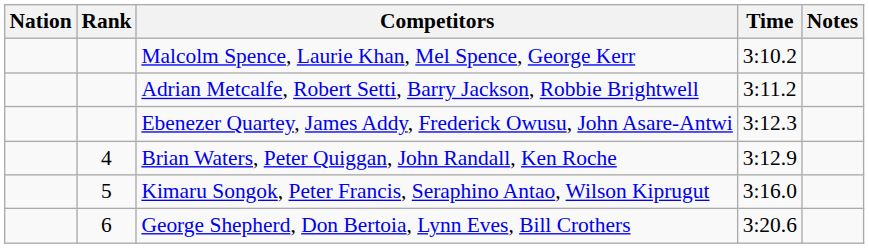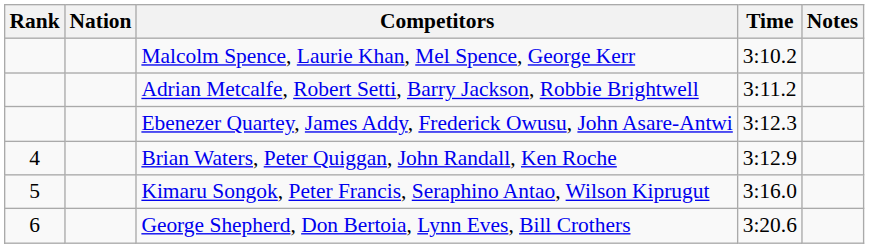 <table class="wikitable sortable" style="text-align:center">
 <tr>
+<th>Rank</th>
 <th>Nation</th>
-<th>Rank</th>
 <th>Competitors</th>
 <th>Time</th>
 <th>Notes</th>
 </tr>
 <tr>
+<td></td>
 <td align=left></td>
-<td></td>
 <td align=left><a href='#'>Malcolm Spence</a>, <a href='#'>Laurie Khan</a>, <a href='#'>Mel Spence</a>, <a href='#'>George Kerr</a></td>
 <td>3:10.2</td>
 <td></td>
 </tr>
 <tr>
+<td></td>
 <td align=left></td>
-<td></td>
 <td align=left><a href='#'>Adrian Metcalfe</a>, <a href='#'>Robert Setti</a>, <a href='#'>Barry Jackson</a>, <a href='#'>Robbie Brightwell</a></td>
 <td>3:11.2</td>
 <td></td>
 </tr>
 <tr>
+<td></td>
 <td align=left></td>
-<td></td>
 <td align=left><a href='#'>Ebenezer Quartey</a>, <a href='#'>James Addy</a>, <a href='#'>Frederick Owusu</a>, <a href='#'>John Asare-Antwi</a></td>
 <td>3:12.3</td>
 <td></td>
 </tr>
 <tr>
+<td>4</td>
 <td align=left></td>
-<td>4</td>
 <td align=left><a href='#'>Brian Waters</a>, <a href='#'>Peter Quiggan</a>, <a href='#'>John Randall</a>, <a href='#'>Ken Roche</a></td>
 <td>3:12.9</td>
 <td></td>
 </tr>
 <tr>
+<td>5</td>
 <td align=left></td>
-<td>5</td>
 <td align=left><a href='#'>Kimaru Songok</a>, <a href='#'>Peter Francis</a>, <a href='#'>Seraphino Antao</a>, <a href='#'>Wilson Kiprugut</a></td>
 <td>3:16.0</td>
 <td></td>
 </tr>
 <tr>
+<td>6</td>
 <td align=left></td>
-<td>6</td>
 <td align=left><a href='#'>George Shepherd</a>, <a href='#'>Don Bertoia</a>, <a href='#'>Lynn Eves</a>, <a href='#'>Bill Crothers</a></td>
 <td>3:20.6</td>
 <td></td>
 </tr>
 </table>
